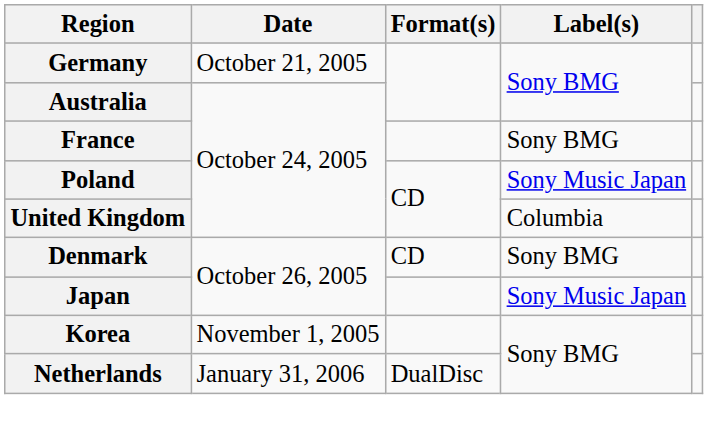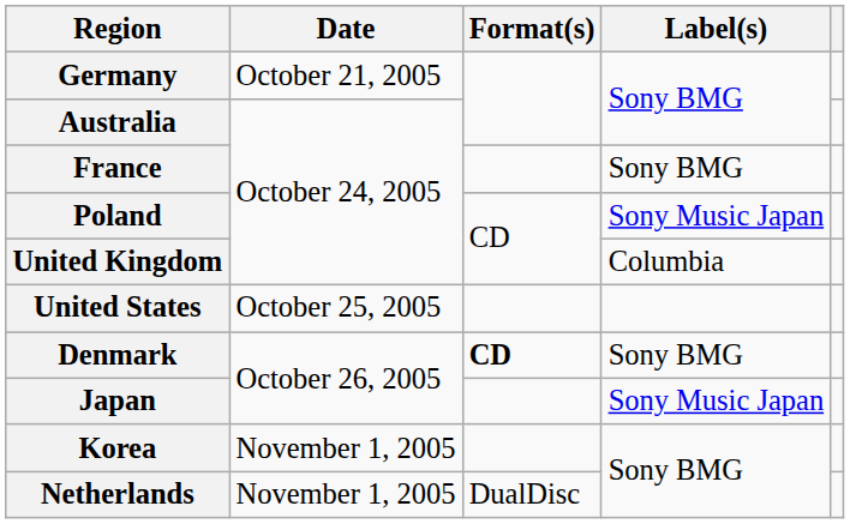 <table class="wikitable plainrowheaders">
 <tr>
 <th scope="col">Region</th>
 <th scope="col">Date</th>
 <th scope="col">Format(s)</th>
 <th scope="col">Label(s)</th>
 <th scope="col"></th>
 </tr>
 <tr>
 <th scope="row">Germany</th>
 <td>October 21, 2005</td>
 <td rowspan="2"></td>
 <td rowspan="2"><a href='#'>Sony BMG</a></td>
 <td></td>
 </tr>
 <tr>
 <th scope="row">Australia</th>
 <td rowspan="4">October 24, 2005</td>
 <td></td>
 </tr>
 <tr>
 <th scope="row">France</th>
 <td></td>
 <td>Sony BMG</td>
 <td></td>
 </tr>
 <tr>
 <th scope="row">Poland</th>
 <td rowspan="2">CD</td>
 <td><a href='#'>Sony Music Japan</a></td>
 <td></td>
 </tr>
 <tr>
 <th scope="row">United Kingdom</th>
 <td>Columbia</td>
 <td></td>
 </tr>
 <tr>
+<th scope="row">United States</th>
+<td>October 25, 2005</td>
+<td></td>
+<td></td>
+<td></td>
+</tr>
+<tr>
 <th scope="row">Denmark</th>
 <td rowspan="2">October 26, 2005</td>
-<td>CD</td>
+<td><strong>CD</strong></td>
 <td>Sony BMG</td>
 <td></td>
 </tr>
 <tr>
 <th scope="row">Japan</th>
 <td></td>
 <td><a href='#'>Sony Music Japan</a></td>
 <td></td>
 </tr>
 <tr>
 <th scope="row">Korea</th>
 <td>November 1, 2005</td>
 <td></td>
 <td rowspan="2">Sony BMG</td>
 <td></td>
 </tr>
 <tr>
 <th scope="row">Netherlands</th>
-<td>January 31, 2006</td>
+<td>November 1, 2005</td>
 <td>DualDisc</td>
 <td></td>
 </tr>
 </table>
